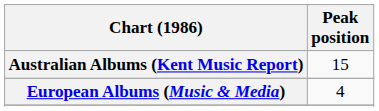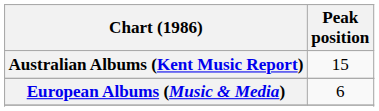 <table class="wikitable sortable plainrowheaders" style="text-align:center">
 <tr>
 <th scope="col">Chart (1986)</th>
 <th scope="col">Peak<br>position</th>
 </tr>
 <tr>
 <th scope="row">Australian Albums (<a href='#'>Kent Music Report</a>)</th>
 <td>15</td>
 </tr>
 <tr>
 </tr>
 <tr>
 </tr>
 <tr>
 <th scope="row"><a href='#'>European Albums</a> (<em><a href='#'>Music & Media</a></em>)</th>
-<td>4</td>
+<td>6</td>
 </tr>
 <tr>
 </tr>
 <tr>
 </tr>
 <tr>
 </tr>
 <tr>
 </tr>
 <tr>
 </tr>
 <tr>
 </tr>
 </table>
